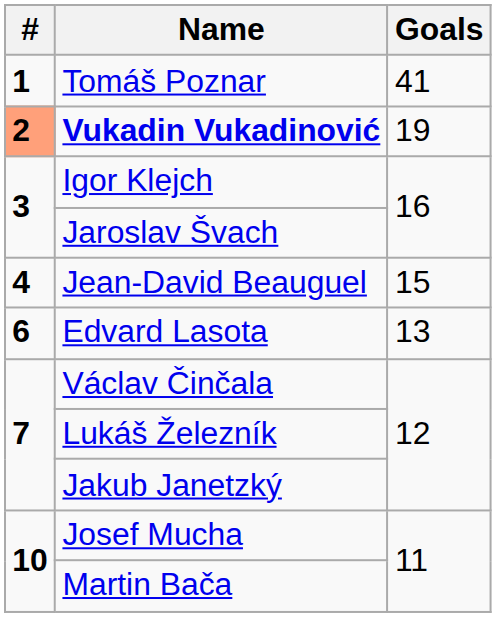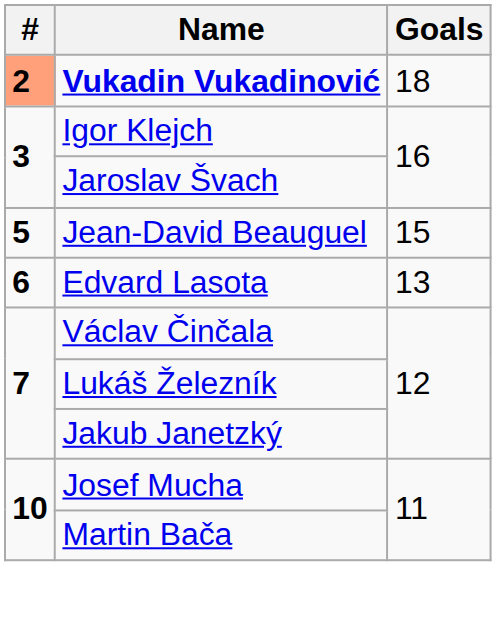 <table class="wikitable">
 <tr>
 <th>#</th>
 <th>Name</th>
 <th>Goals</th>
 </tr>
 <tr>
-<td><strong>1</strong></td>
-<td> <a href='#'>Tomáš Poznar</a></td>
-<td>41</td>
-</tr>
-<tr>
 <td style="background: lightsalmon;"><strong>2</strong></td>
 <td> <strong><a href='#'>Vukadin Vukadinović</a></strong></td>
-<td>19</td>
+<td>18</td>
 </tr>
 <tr>
 <td rowspan="2"><strong>3</strong></td>
 <td> <a href='#'>Igor Klejch</a></td>
 <td rowspan="2">16</td>
 </tr>
 <tr>
 <td> <a href='#'>Jaroslav Švach</a></td>
 </tr>
 <tr>
-<td><strong>4</strong></td>
+<td><strong>5</strong></td>
 <td> <a href='#'>Jean-David Beauguel</a></td>
 <td>15</td>
 </tr>
 <tr>
 <td><strong>6</strong></td>
 <td> <a href='#'>Edvard Lasota</a></td>
 <td>13</td>
 </tr>
 <tr>
 <td rowspan="3"><strong>7</strong></td>
 <td> <a href='#'>Václav Činčala</a></td>
 <td rowspan="3">12</td>
 </tr>
 <tr>
 <td> <a href='#'>Lukáš Železník</a></td>
 </tr>
 <tr>
 <td> <a href='#'>Jakub Janetzký</a></td>
 </tr>
 <tr>
 <td rowspan="2"><strong>10</strong></td>
 <td> <a href='#'>Josef Mucha</a></td>
 <td rowspan="2">11</td>
 </tr>
 <tr>
 <td> <a href='#'>Martin Bača</a></td>
 </tr>
 </table>
